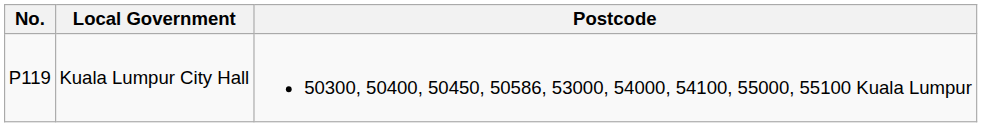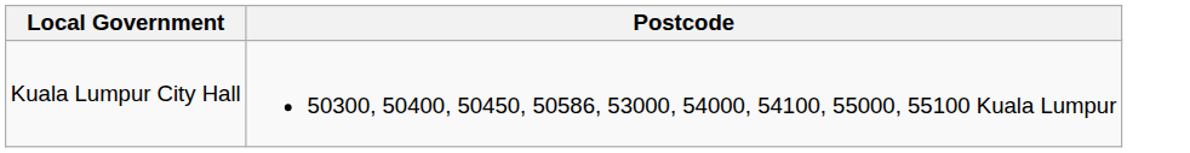 <table class="wikitable">
 <tr>
-<th>No.</th>
 <th>Local Government</th>
 <th>Postcode</th>
 </tr>
 <tr>
-<td>P119</td>
 <td>Kuala Lumpur City Hall</td>
 <td><br><ul><li>50300, 50400, 50450, 50586, 53000, 54000, 54100, 55000, 55100 Kuala Lumpur</li></ul></td>
 </tr>
 </table>
